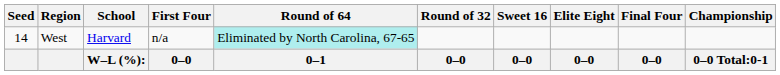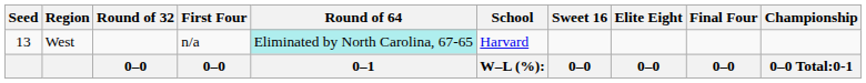 <table class="sortable wikitable" style="white-space:nowrap; font-size:90%">
 <tr>
 <th>Seed</th>
 <th>Region</th>
-<th>School</th>
+<th>Round of 32</th>
 <th>First Four</th>
 <th>Round of 64</th>
-<th>Round of 32</th>
+<th>School</th>
 <th>Sweet 16</th>
 <th>Elite Eight</th>
 <th>Final Four</th>
 <th>Championship</th>
 </tr>
 <tr>
-<td align=center>14</td>
+<td align=center>13</td>
 <td>West</td>
-<td><a href='#'>Harvard</a></td>
+<td></td>
 <td>n/a</td>
 <td style="background: paleturquoise;">Eliminated by North Carolina, 67-65</td>
-<td></td>
+<td><a href='#'>Harvard</a></td>
 <td></td>
 <td></td>
 <td></td>
 <td></td>
 </tr>
 <tr>
 <th></th>
 <th></th>
-<th>W–L (%):</th>
+<th>0–0 </th>
 <th>0–0 </th>
 <th>0–1 </th>
-<th>0–0 </th>
+<th>W–L (%):</th>
 <th>0–0 </th>
 <th>0–0 </th>
 <th>0–0 </th>
 <th>0–0 Total:0-1 </th>
 </tr>
 </table>
